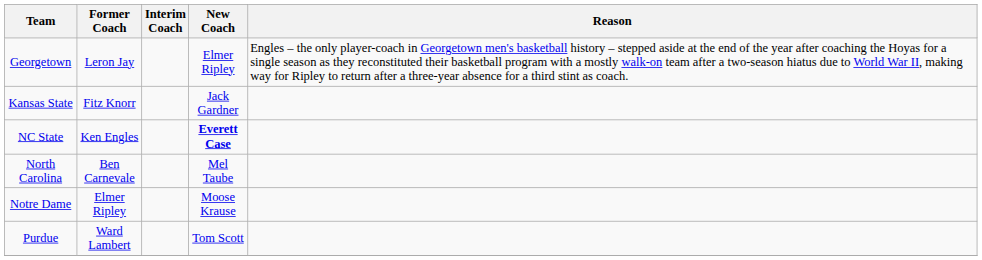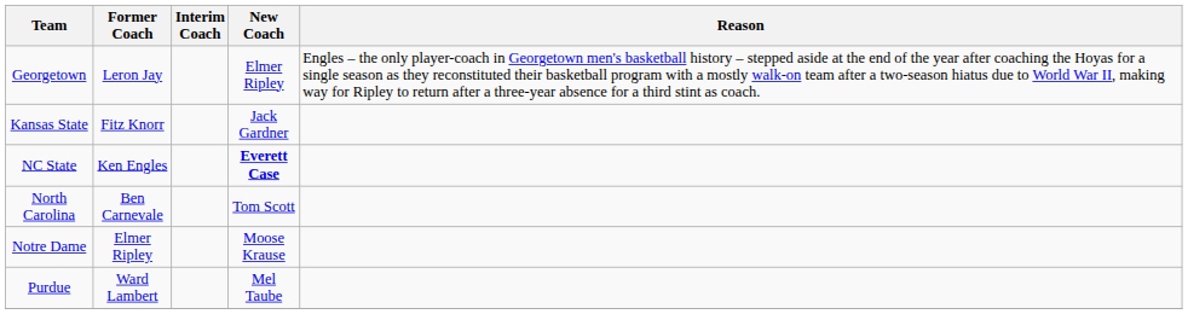 <table class="wikitable" style="text-align:center;">
 <tr>
 <th>Team</th>
 <th>Former<br>Coach</th>
 <th>Interim<br>Coach</th>
 <th>New<br>Coach</th>
 <th>Reason</th>
 </tr>
 <tr>
 <td><a href='#'>Georgetown</a></td>
 <td><a href='#'>Leron Jay</a></td>
 <td></td>
 <td><a href='#'>Elmer Ripley</a></td>
 <td align=left>Engles – the only player-coach in <a href='#'>Georgetown men's basketball</a> history – stepped aside at the end of the year after coaching the Hoyas for a single season as they reconstituted their basketball program with a mostly <a href='#'>walk-on</a> team after a two-season hiatus due to <a href='#'>World War II</a>, making way for Ripley to return after a three-year absence for a third stint as coach.</td>
 </tr>
 <tr>
 <td><a href='#'>Kansas State</a></td>
 <td><a href='#'>Fitz Knorr</a></td>
 <td></td>
 <td><a href='#'>Jack Gardner</a></td>
 <td></td>
 </tr>
 <tr>
 <td><a href='#'>NC State</a></td>
 <td><a href='#'>Ken Engles</a></td>
 <td></td>
 <td><strong><a href='#'>Everett Case</a></strong></td>
 <td></td>
 </tr>
 <tr>
 <td><a href='#'>North Carolina</a></td>
 <td><a href='#'>Ben Carnevale</a></td>
 <td></td>
-<td><a href='#'>Mel Taube</a></td>
+<td><a href='#'>Tom Scott</a></td>
 <td></td>
 </tr>
 <tr>
 <td><a href='#'>Notre Dame</a></td>
 <td><a href='#'>Elmer Ripley</a></td>
 <td></td>
 <td><a href='#'>Moose Krause</a></td>
 <td></td>
 </tr>
 <tr>
 <td><a href='#'>Purdue</a></td>
 <td><a href='#'>Ward Lambert</a></td>
 <td></td>
-<td><a href='#'>Tom Scott</a></td>
+<td><a href='#'>Mel Taube</a></td>
 <td></td>
 </tr>
 <tr>
 </tr>
 </table>
